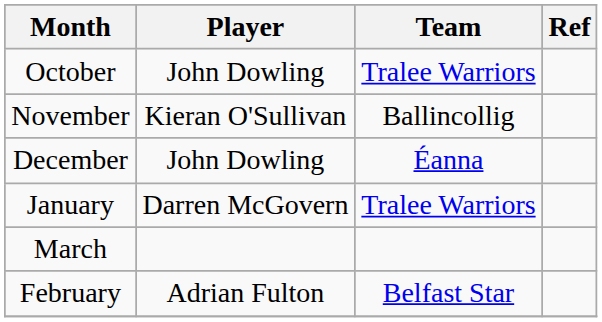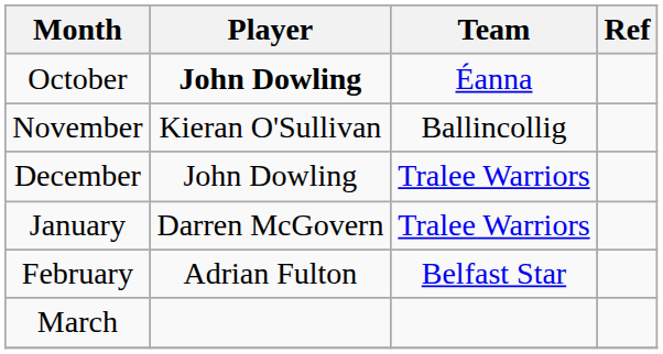 <table class="wikitable" style="text-align:center">
 <tr>
 <th>Month</th>
 <th>Player</th>
 <th>Team</th>
 <th>Ref</th>
 </tr>
 <tr>
 <td>October</td>
-<td>John Dowling</td>
-<td><a href='#'>Tralee Warriors</a></td>
+<td><strong>John Dowling</strong></td>
+<td><a href='#'>Éanna</a></td>
 <td></td>
 </tr>
 <tr>
 <td>November</td>
 <td>Kieran O'Sullivan</td>
 <td>Ballincollig</td>
 <td></td>
 </tr>
 <tr>
 <td>December</td>
 <td>John Dowling</td>
-<td><a href='#'>Éanna</a></td>
+<td><a href='#'>Tralee Warriors</a></td>
 <td></td>
 </tr>
 <tr>
 <td>January</td>
 <td>Darren McGovern</td>
 <td><a href='#'>Tralee Warriors</a></td>
 <td></td>
 </tr>
 <tr>
+<td>February</td>
+<td>Adrian Fulton</td>
+<td><a href='#'>Belfast Star</a></td>
+<td></td>
+</tr>
+<tr>
 <td>March</td>
 <td></td>
 <td></td>
 <td></td>
 </tr>
 <tr>
-<td>February</td>
-<td>Adrian Fulton</td>
-<td><a href='#'>Belfast Star</a></td>
-<td></td>
-</tr>
-<tr>
 </tr>
 </table>
